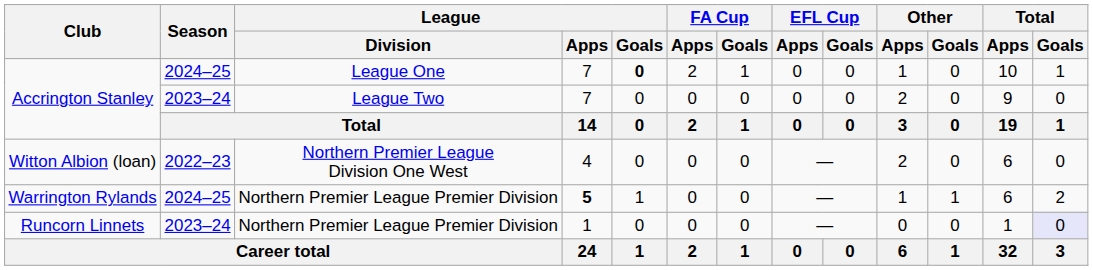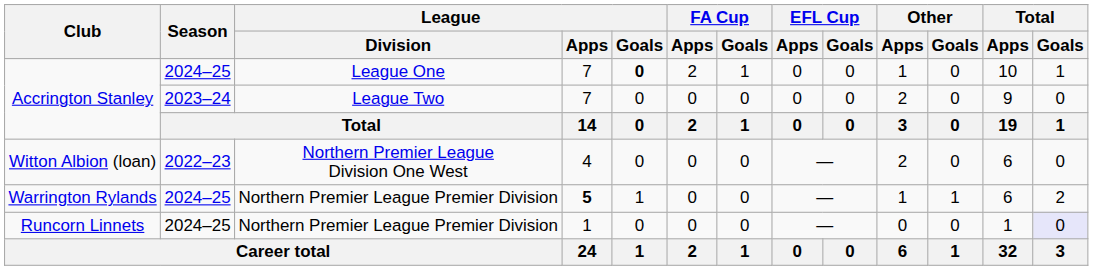 <table class="wikitable" style="text-align:center;">
 <tr>
 <th rowspan="2">Club</th>
 <th rowspan="2">Season</th>
 <th colspan="3">League</th>
 <th colspan="2"><a href='#'>FA Cup</a></th>
 <th colspan="2"><a href='#'>EFL Cup</a></th>
 <th colspan="2">Other</th>
 <th colspan="2">Total</th>
 </tr>
 <tr>
 <th>Division</th>
 <th>Apps</th>
 <th>Goals</th>
 <th>Apps</th>
 <th>Goals</th>
 <th>Apps</th>
 <th>Goals</th>
 <th>Apps</th>
 <th>Goals</th>
 <th>Apps</th>
 <th>Goals</th>
 </tr>
 <tr>
 <td rowspan="3"><a href='#'>Accrington Stanley</a></td>
 <td><a href='#'>2024–25</a></td>
 <td><a href='#'>League One</a></td>
 <td>7</td>
 <td><strong>0</strong></td>
 <td>2</td>
 <td>1</td>
 <td>0</td>
 <td>0</td>
 <td>1</td>
 <td>0</td>
 <td>10</td>
 <td>1</td>
 </tr>
 <tr>
 <td><a href='#'>2023–24</a></td>
 <td><a href='#'>League Two</a></td>
 <td>7</td>
 <td>0</td>
 <td>0</td>
 <td>0</td>
 <td>0</td>
 <td>0</td>
 <td>2</td>
 <td>0</td>
 <td>9</td>
 <td>0</td>
 </tr>
 <tr>
 <th colspan="2">Total</th>
 <th>14</th>
 <th>0</th>
 <th>2</th>
 <th>1</th>
 <th>0</th>
 <th>0</th>
 <th>3</th>
 <th>0</th>
 <th>19</th>
 <th>1</th>
 </tr>
 <tr>
 <td><a href='#'>Witton Albion</a> (loan)</td>
 <td><a href='#'>2022–23</a></td>
 <td><a href='#'>Northern Premier League</a><br>Division One West</td>
 <td>4</td>
 <td>0</td>
 <td>0</td>
 <td>0</td>
 <td colspan="2">—</td>
 <td>2</td>
 <td>0</td>
 <td>6</td>
 <td>0</td>
 </tr>
 <tr>
 <td><a href='#'>Warrington Rylands</a></td>
 <td><a href='#'>2024–25</a></td>
 <td>Northern Premier League Premier Division</td>
 <td><strong>5</strong></td>
 <td>1</td>
 <td>0</td>
 <td>0</td>
 <td colspan="2">—</td>
 <td>1</td>
 <td>1</td>
 <td>6</td>
 <td>2</td>
 </tr>
 <tr>
 <td><a href='#'>Runcorn Linnets</a></td>
-<td><a href='#'>2023–24</a></td>
+<td>2024–25</td>
 <td>Northern Premier League Premier Division</td>
 <td>1</td>
 <td>0</td>
 <td>0</td>
 <td>0</td>
 <td colspan="2">—</td>
 <td>0</td>
 <td>0</td>
 <td>1</td>
 <td style="background: lavender;">0</td>
 </tr>
 <tr>
 <th colspan="3">Career total</th>
 <th>24</th>
 <th>1</th>
 <th>2</th>
 <th>1</th>
 <th>0</th>
 <th>0</th>
 <th>6</th>
 <th>1</th>
 <th>32</th>
 <th>3</th>
 </tr>
 </table>
